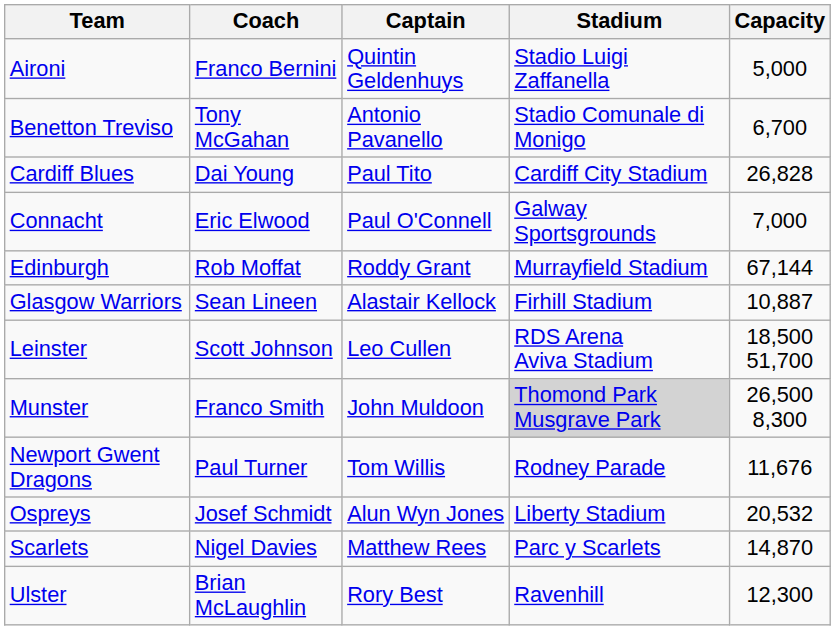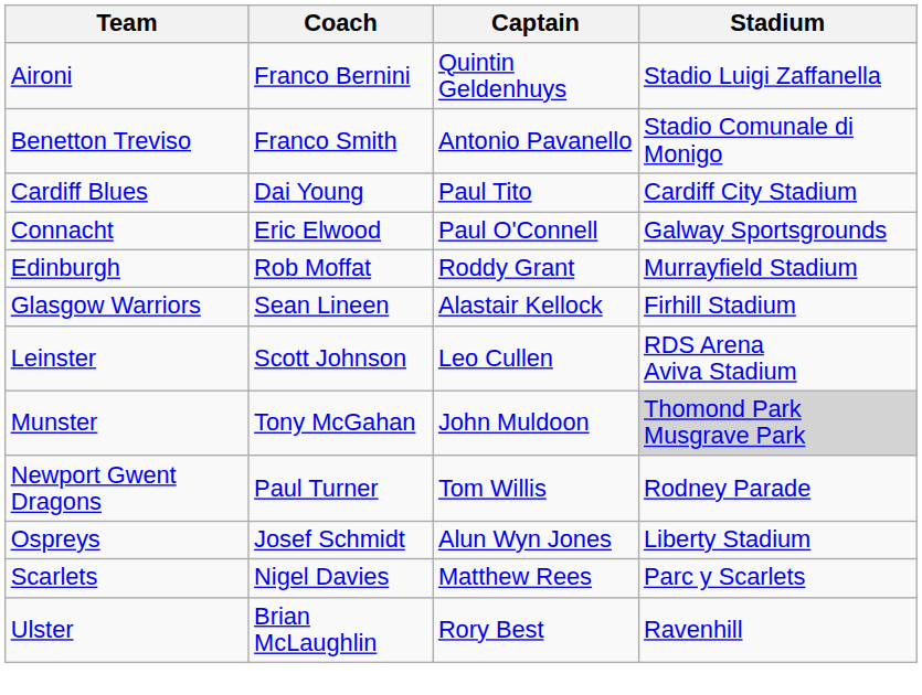 <table class="wikitable sortable">
 <tr>
 <th>Team</th>
 <th>Coach</th>
 <th>Captain</th>
 <th>Stadium</th>
-<th>Capacity</th>
 </tr>
 <tr>
 <td> <a href='#'>Aironi</a></td>
 <td> <a href='#'>Franco Bernini</a></td>
 <td> <a href='#'>Quintin Geldenhuys</a></td>
 <td><a href='#'>Stadio Luigi Zaffanella</a></td>
-<td style="text-align:center;">5,000</td>
 </tr>
 <tr>
 <td> <a href='#'>Benetton Treviso</a></td>
-<td> <a href='#'>Tony McGahan</a></td>
+<td> <a href='#'>Franco Smith</a></td>
 <td> <a href='#'>Antonio Pavanello</a></td>
 <td><a href='#'>Stadio Comunale di Monigo</a></td>
-<td style="text-align:center;">6,700</td>
 </tr>
 <tr>
 <td> <a href='#'>Cardiff Blues</a></td>
 <td> <a href='#'>Dai Young</a></td>
 <td> <a href='#'>Paul Tito</a></td>
 <td><a href='#'>Cardiff City Stadium</a></td>
-<td style="text-align:center;">26,828</td>
 </tr>
 <tr>
 <td> <a href='#'>Connacht</a></td>
 <td> <a href='#'>Eric Elwood</a></td>
 <td> <a href='#'>Paul O'Connell</a></td>
 <td><a href='#'>Galway Sportsgrounds</a></td>
-<td style="text-align:center;">7,000</td>
 </tr>
 <tr>
 <td> <a href='#'>Edinburgh</a></td>
 <td> <a href='#'>Rob Moffat</a></td>
 <td> <a href='#'>Roddy Grant</a></td>
 <td><a href='#'>Murrayfield Stadium</a></td>
-<td style="text-align:center;">67,144</td>
 </tr>
 <tr>
 <td> <a href='#'>Glasgow Warriors</a></td>
 <td> <a href='#'>Sean Lineen</a></td>
 <td> <a href='#'>Alastair Kellock</a></td>
 <td><a href='#'>Firhill Stadium</a></td>
-<td style="text-align:center;">10,887</td>
 </tr>
 <tr>
 <td> <a href='#'>Leinster</a></td>
 <td> <a href='#'>Scott Johnson</a></td>
 <td> <a href='#'>Leo Cullen</a></td>
 <td><a href='#'>RDS Arena</a> <br> <a href='#'>Aviva Stadium</a></td>
-<td style="text-align:center;">18,500<br>51,700</td>
 </tr>
 <tr>
 <td> <a href='#'>Munster</a></td>
-<td> <a href='#'>Franco Smith</a></td>
+<td> <a href='#'>Tony McGahan</a></td>
 <td> <a href='#'>John Muldoon</a></td>
 <td style="background: lightgrey;"><a href='#'>Thomond Park</a><br><a href='#'>Musgrave Park</a></td>
-<td style="text-align:center;">26,500<br>8,300</td>
 </tr>
 <tr>
 <td> <a href='#'>Newport Gwent Dragons</a></td>
 <td> <a href='#'>Paul Turner</a></td>
 <td> <a href='#'>Tom Willis</a></td>
 <td><a href='#'>Rodney Parade</a></td>
-<td style="text-align:center;">11,676</td>
 </tr>
 <tr>
 <td> <a href='#'>Ospreys</a></td>
 <td> <a href='#'>Josef Schmidt</a></td>
 <td> <a href='#'>Alun Wyn Jones</a></td>
 <td><a href='#'>Liberty Stadium</a></td>
-<td style="text-align:center;">20,532</td>
 </tr>
 <tr>
 <td> <a href='#'>Scarlets</a></td>
 <td> <a href='#'>Nigel Davies</a></td>
 <td> <a href='#'>Matthew Rees</a></td>
 <td><a href='#'>Parc y Scarlets</a></td>
-<td style="text-align:center;">14,870</td>
 </tr>
 <tr>
 <td> <a href='#'>Ulster</a></td>
 <td> <a href='#'>Brian McLaughlin</a></td>
 <td> <a href='#'>Rory Best</a></td>
 <td><a href='#'>Ravenhill</a></td>
-<td style="text-align:center;">12,300</td>
 </tr>
 </table>
